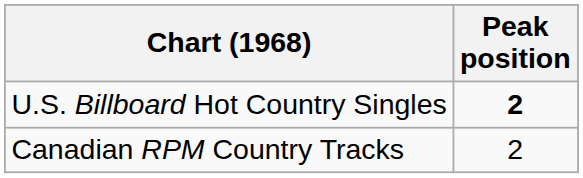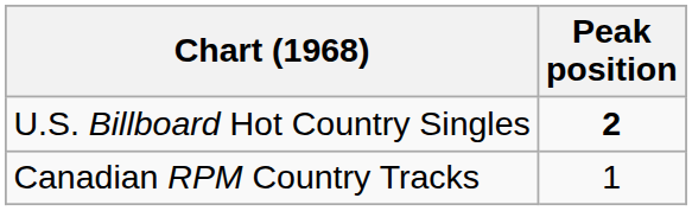 <table class="wikitable sortable">
 <tr>
 <th align="left">Chart (1968)</th>
 <th align="center">Peak<br>position</th>
 </tr>
 <tr>
 <td align="left">U.S. <em>Billboard</em> Hot Country Singles</td>
 <td align="center"><strong>2</strong></td>
 </tr>
 <tr>
 <td align="left">Canadian <em>RPM</em> Country Tracks</td>
-<td align="center">2</td>
+<td align="center">1</td>
 </tr>
 </table>
